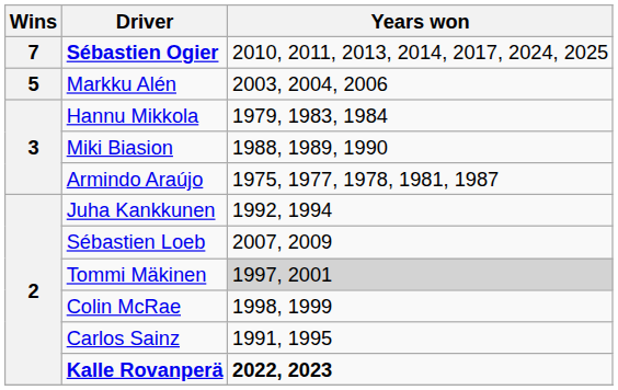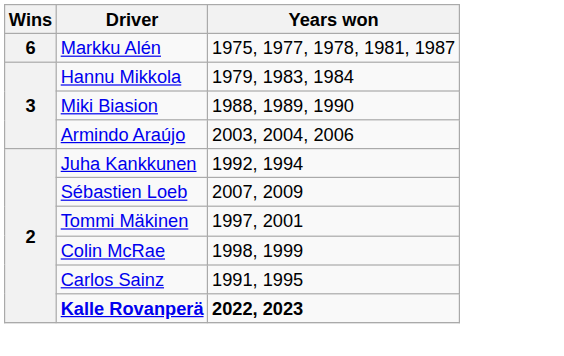 <table class="wikitable" style="font-size: 95%;">
 <tr>
 <th>Wins</th>
 <th>Driver</th>
 <th>Years won</th>
 </tr>
 <tr>
-<th>7</th>
-<td> <strong><a href='#'>Sébastien Ogier</a></strong></td>
-<td>2010, 2011, 2013, 2014, 2017, 2024, 2025</td>
-</tr>
-<tr>
-<th rowspan="1">5</th>
+<th rowspan="1">6</th>
 <td> <a href='#'>Markku Alén</a></td>
-<td><span>2003</span>, <span>2004</span>, <span>2006</span></td>
+<td>1975, 1977, 1978, 1981, 1987</td>
 </tr>
 <tr>
 <th rowspan="3">3</th>
 <td> <a href='#'>Hannu Mikkola</a></td>
 <td>1979, 1983, 1984</td>
 </tr>
 <tr>
 <td> <a href='#'>Miki Biasion</a></td>
 <td>1988, 1989, 1990</td>
 </tr>
 <tr>
 <td> <a href='#'>Armindo Araújo</a></td>
-<td>1975, 1977, 1978, 1981, 1987</td>
+<td><span>2003</span>, <span>2004</span>, <span>2006</span></td>
 </tr>
 <tr>
 <th rowspan="6">2</th>
 <td> <a href='#'>Juha Kankkunen</a></td>
 <td>1992, 1994</td>
 </tr>
 <tr>
 <td> <a href='#'>Sébastien Loeb</a></td>
 <td>2007, 2009</td>
 </tr>
 <tr>
 <td> <a href='#'>Tommi Mäkinen</a></td>
-<td style="background: lightgrey;">1997, 2001</td>
+<td>1997, 2001</td>
 </tr>
 <tr>
 <td> <a href='#'>Colin McRae</a></td>
 <td>1998, 1999</td>
 </tr>
 <tr>
 <td> <a href='#'>Carlos Sainz</a></td>
 <td>1991, 1995</td>
 </tr>
 <tr>
 <td> <strong><a href='#'>Kalle Rovanperä</a></strong></td>
 <td><strong>2022, 2023</strong></td>
 </tr>
 <tr>
 </tr>
 </table>
